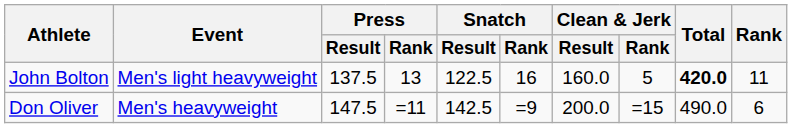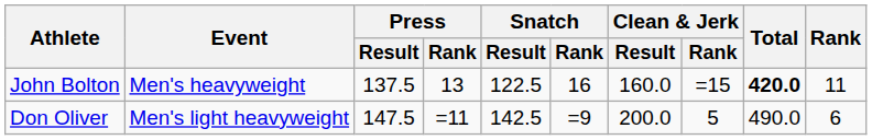 <table class="wikitable" style="font-size:90%">
 <tr>
 <th rowspan="2">Athlete</th>
 <th rowspan="2">Event</th>
 <th colspan="2">Press</th>
 <th colspan="2">Snatch</th>
 <th colspan="2">Clean & Jerk</th>
 <th rowspan="2">Total</th>
 <th rowspan="2">Rank</th>
 </tr>
 <tr style="font-size:95%">
 <th>Result</th>
 <th>Rank</th>
 <th>Result</th>
 <th>Rank</th>
 <th>Result</th>
 <th>Rank</th>
 </tr>
 <tr align=center>
 <td align=left><a href='#'>John Bolton</a></td>
-<td align=left><a href='#'>Men's light heavyweight</a></td>
+<td align=left><a href='#'>Men's heavyweight</a></td>
 <td>137.5</td>
 <td>13</td>
 <td>122.5</td>
 <td>16</td>
 <td>160.0</td>
-<td>5</td>
+<td>=15</td>
 <td><strong>420.0</strong></td>
 <td>11</td>
 </tr>
 <tr align=center>
 <td align=left><a href='#'>Don Oliver</a></td>
-<td align=left><a href='#'>Men's heavyweight</a></td>
+<td align=left><a href='#'>Men's light heavyweight</a></td>
 <td>147.5</td>
 <td>=11</td>
 <td>142.5</td>
 <td>=9</td>
 <td>200.0</td>
-<td>=15</td>
+<td>5</td>
 <td>490.0</td>
 <td>6</td>
 </tr>
 </table>
